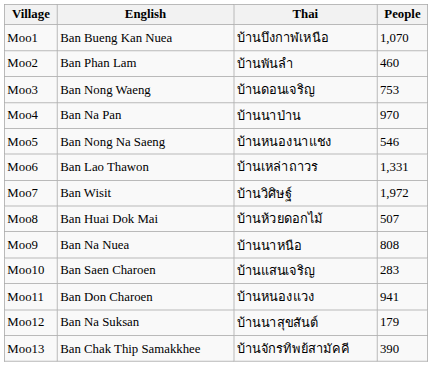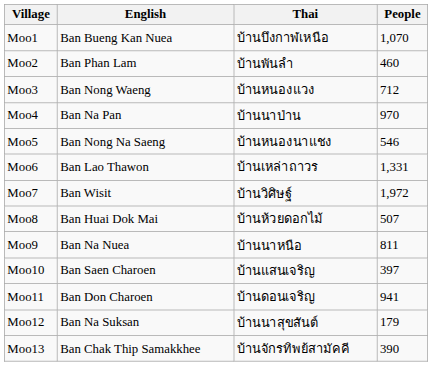 <table class="wikitable" style="width:60%;">
 <tr>
 <th>Village</th>
 <th>English</th>
 <th>Thai</th>
 <th>People</th>
 </tr>
 <tr>
 <td>Moo1</td>
 <td>Ban Bueng Kan Nuea</td>
 <td>บ้านบึงกาฬเหนือ</td>
 <td>1,070</td>
 </tr>
 <tr>
 <td>Moo2</td>
 <td>Ban Phan Lam</td>
 <td>บ้านพันลำ</td>
 <td>460</td>
 </tr>
 <tr>
 <td>Moo3</td>
 <td>Ban Nong Waeng</td>
-<td>บ้านดอนเจริญ</td>
-<td>753</td>
+<td>บ้านหนองแวง</td>
+<td>712</td>
 </tr>
 <tr>
 <td>Moo4</td>
 <td>Ban Na Pan</td>
 <td>บ้านนาป่าน</td>
 <td>970</td>
 </tr>
 <tr>
 <td>Moo5</td>
 <td>Ban Nong Na Saeng</td>
 <td>บ้านหนองนาแชง</td>
 <td>546</td>
 </tr>
 <tr>
 <td>Moo6</td>
 <td>Ban Lao Thawon</td>
 <td>บ้านเหล่าถาวร</td>
 <td>1,331</td>
 </tr>
 <tr>
 <td>Moo7</td>
 <td>Ban Wisit</td>
 <td>บ้านวิศิษฐ์</td>
 <td>1,972</td>
 </tr>
 <tr>
 <td>Moo8</td>
 <td>Ban Huai Dok Mai</td>
 <td>บ้านห้วยดอกไม้</td>
 <td>507</td>
 </tr>
 <tr>
 <td>Moo9</td>
 <td>Ban Na Nuea</td>
 <td>บ้านนาหนือ</td>
-<td>808</td>
+<td>811</td>
 </tr>
 <tr>
 <td>Moo10</td>
 <td>Ban Saen Charoen</td>
 <td>บ้านแสนเจริญ</td>
-<td>283</td>
+<td>397</td>
 </tr>
 <tr>
 <td>Moo11</td>
 <td>Ban Don Charoen</td>
-<td>บ้านหนองแวง</td>
+<td>บ้านดอนเจริญ</td>
 <td>941</td>
 </tr>
 <tr>
 <td>Moo12</td>
 <td>Ban Na Suksan</td>
 <td>บ้านนาสุขสันต์</td>
 <td>179</td>
 </tr>
 <tr>
 <td>Moo13</td>
 <td>Ban Chak Thip Samakkhee</td>
 <td>บ้านจักรทิพย้สามัคคี</td>
 <td>390</td>
 </tr>
 </table>
